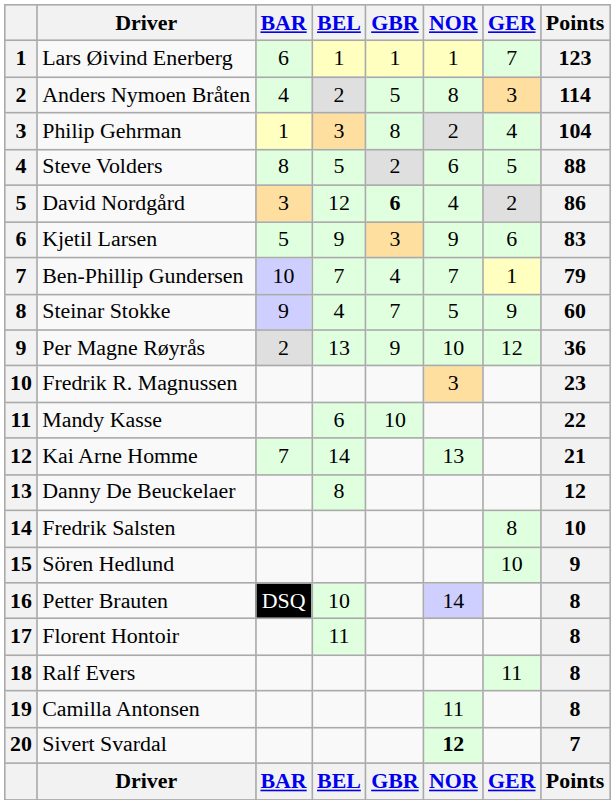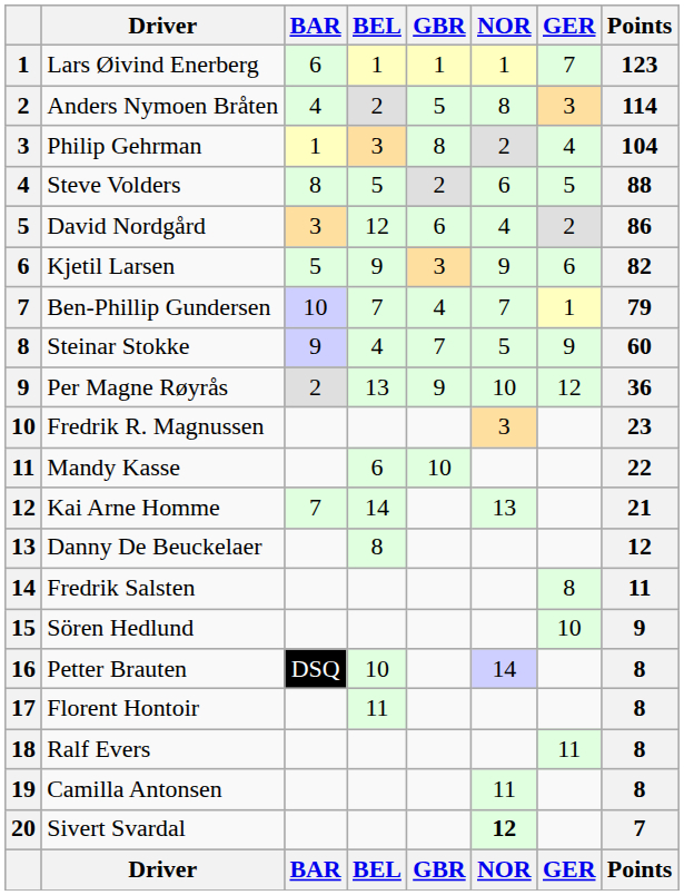 <table class="wikitable" style="font-size: 85%; text-align: center;">
 <tr valign="top">
 <th valign="middle"></th>
 <th valign="middle">Driver</th>
 <th><a href='#'>BAR</a> <br></th>
 <th><a href='#'>BEL</a> <br></th>
 <th><a href='#'>GBR</a> <br></th>
 <th><a href='#'>NOR</a> <br></th>
 <th><a href='#'>GER</a> <br></th>
 <th valign="middle">Points</th>
 </tr>
 <tr>
 <th>1</th>
 <td align=left> Lars Øivind Enerberg</td>
 <td style="background:#dfffdf;">6</td>
 <td style="background:#ffffbf;">1</td>
 <td style="background:#ffffbf;">1</td>
 <td style="background:#ffffbf;">1</td>
 <td style="background:#dfffdf;">7</td>
 <th>123</th>
 </tr>
 <tr>
 <th>2</th>
 <td align=left> Anders Nymoen Bråten</td>
 <td style="background:#dfffdf;">4</td>
 <td style="background:#dfdfdf;">2</td>
 <td style="background:#dfffdf;">5</td>
 <td style="background:#dfffdf;">8</td>
 <td style="background:#ffdf9f;">3</td>
 <th>114</th>
 </tr>
 <tr>
 <th>3</th>
 <td align=left> Philip Gehrman</td>
 <td style="background:#ffffbf;">1</td>
 <td style="background:#ffdf9f;">3</td>
 <td style="background:#dfffdf;">8</td>
 <td style="background:#dfdfdf;">2</td>
 <td style="background:#dfffdf;">4</td>
 <th>104</th>
 </tr>
 <tr>
 <th>4</th>
 <td align=left> Steve Volders</td>
 <td style="background:#dfffdf;">8</td>
 <td style="background:#dfffdf;">5</td>
 <td style="background:#dfdfdf;">2</td>
 <td style="background:#dfffdf;">6</td>
 <td style="background:#dfffdf;">5</td>
 <th>88</th>
 </tr>
 <tr>
 <th>5</th>
 <td align=left> David Nordgård</td>
 <td style="background:#ffdf9f;">3</td>
 <td style="background:#dfffdf;">12</td>
-<td style="background:#dfffdf;"><strong>6</strong></td>
+<td style="background:#dfffdf;">6</td>
 <td style="background:#dfffdf;">4</td>
 <td style="background:#dfdfdf;">2</td>
 <th>86</th>
 </tr>
 <tr>
 <th>6</th>
 <td align=left> Kjetil Larsen</td>
 <td style="background:#dfffdf;">5</td>
 <td style="background:#dfffdf;">9</td>
 <td style="background:#ffdf9f;">3</td>
 <td style="background:#dfffdf;">9</td>
 <td style="background:#dfffdf;">6</td>
-<th>83</th>
+<th>82</th>
 </tr>
 <tr>
 <th>7</th>
 <td align=left> Ben-Phillip Gundersen</td>
 <td style="background:#cfcfff;">10</td>
 <td style="background:#dfffdf;">7</td>
 <td style="background:#dfffdf;">4</td>
 <td style="background:#dfffdf;">7</td>
 <td style="background:#ffffbf;">1</td>
 <th>79</th>
 </tr>
 <tr>
 <th>8</th>
 <td align=left> Steinar Stokke</td>
 <td style="background:#cfcfff;">9</td>
 <td style="background:#dfffdf;">4</td>
 <td style="background:#dfffdf;">7</td>
 <td style="background:#dfffdf;">5</td>
 <td style="background:#dfffdf;">9</td>
 <th>60</th>
 </tr>
 <tr>
 <th>9</th>
 <td align=left> Per Magne Røyrås</td>
 <td style="background:#dfdfdf;">2</td>
 <td style="background:#dfffdf;">13</td>
 <td style="background:#dfffdf;">9</td>
 <td style="background:#dfffdf;">10</td>
 <td style="background:#dfffdf;">12</td>
 <th>36</th>
 </tr>
 <tr>
 <th>10</th>
 <td align=left> Fredrik R. Magnussen</td>
 <td></td>
 <td></td>
 <td></td>
 <td style="background:#ffdf9f;">3</td>
 <td></td>
 <th>23</th>
 </tr>
 <tr>
 <th>11</th>
 <td align=left> Mandy Kasse</td>
 <td></td>
 <td style="background:#dfffdf;">6</td>
 <td style="background:#dfffdf;">10</td>
 <td></td>
 <td></td>
 <th>22</th>
 </tr>
 <tr>
 <th>12</th>
 <td align=left> Kai Arne Homme</td>
 <td style="background:#dfffdf;">7</td>
 <td style="background:#dfffdf;">14</td>
 <td></td>
 <td style="background:#dfffdf;">13</td>
 <td></td>
 <th>21</th>
 </tr>
 <tr>
 <th>13</th>
 <td align=left> Danny De Beuckelaer</td>
 <td></td>
 <td style="background:#dfffdf;">8</td>
 <td></td>
 <td></td>
 <td></td>
 <th>12</th>
 </tr>
 <tr>
 <th>14</th>
 <td align=left> Fredrik Salsten</td>
 <td></td>
 <td></td>
 <td></td>
 <td></td>
 <td style="background:#dfffdf;">8</td>
-<th>10</th>
+<th>11</th>
 </tr>
 <tr>
 <th>15</th>
 <td align=left> Sören Hedlund</td>
 <td></td>
 <td></td>
 <td></td>
 <td></td>
 <td style="background:#dfffdf;">10</td>
 <th>9</th>
 </tr>
 <tr>
 <th>16</th>
 <td align=left> Petter Brauten</td>
 <td style="background:#000; color:white;">DSQ</td>
 <td style="background:#dfffdf;">10</td>
 <td></td>
 <td style="background:#CFCFFF;">14</td>
 <td></td>
 <th>8</th>
 </tr>
 <tr>
 <th>17</th>
 <td align=left> Florent Hontoir</td>
 <td></td>
 <td style="background:#dfffdf;">11</td>
 <td></td>
 <td></td>
 <td></td>
 <th>8</th>
 </tr>
 <tr>
 <th>18</th>
 <td align=left> Ralf Evers</td>
 <td></td>
 <td></td>
 <td></td>
 <td></td>
 <td style="background:#dfffdf;">11</td>
 <th>8</th>
 </tr>
 <tr>
 <th>19</th>
 <td align=left> Camilla Antonsen</td>
 <td></td>
 <td></td>
 <td></td>
 <td style="background:#dfffdf;">11</td>
 <td></td>
 <th>8</th>
 </tr>
 <tr>
 <th>20</th>
 <td align=left> Sivert Svardal</td>
 <td></td>
 <td></td>
 <td></td>
 <td style="background:#dfffdf;"><strong>12</strong></td>
 <td></td>
 <th>7</th>
 </tr>
 <tr valign="top">
 <th valign="middle"></th>
 <th valign="middle">Driver</th>
 <th><a href='#'>BAR</a> <br></th>
 <th><a href='#'>BEL</a> <br></th>
 <th><a href='#'>GBR</a> <br></th>
 <th><a href='#'>NOR</a> <br></th>
 <th><a href='#'>GER</a> <br></th>
 <th valign="middle">Points</th>
 </tr>
 <tr>
 </tr>
 </table>
